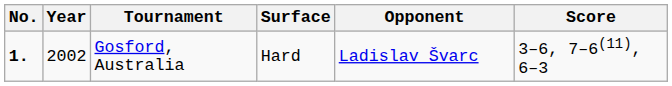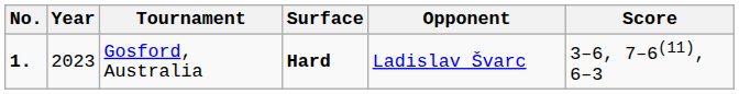 <table class="sortable wikitable" style=font-size:97%>
 <tr>
 <th style="width:20px">No.</th>
 <th style="width:30px">Year</th>
 <th style="width:120px">Tournament</th>
 <th style="width:50px">Surface</th>
 <th style="width:130px">Opponent</th>
 <th style="width:110px" class="unsortable">Score</th>
 </tr>
 <tr>
 <td><strong>1.</strong></td>
-<td>2002</td>
+<td>2023</td>
 <td><a href='#'>Gosford</a>, Australia</td>
-<td>Hard</td>
+<td><strong>Hard</strong></td>
 <td> <a href='#'>Ladislav Švarc</a></td>
 <td>3–6, 7–6<sup>(11)</sup>, 6–3</td>
 </tr>
 </table>
